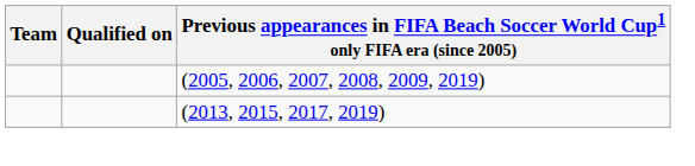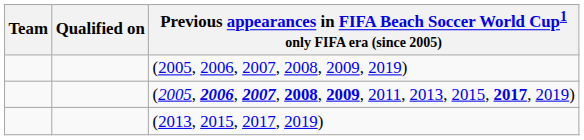 <table class="wikitable sortable">
 <tr>
 <th>Team</th>
 <th>Qualified on</th>
 <th data-sort-type="number">Previous <a href='#'>appearances</a> in <a href='#'>FIFA Beach Soccer World Cup</a><sup><strong><a href='#'>1</a></strong></sup><br><small>only FIFA era (since 2005)</small></th>
 </tr>
 <tr>
 <td></td>
 <td></td>
 <td> (<a href='#'>2005</a>, <a href='#'>2006</a>, <a href='#'>2007</a>, <a href='#'>2008</a>, <a href='#'>2009</a>, <a href='#'>2019</a>)</td>
 </tr>
 <tr>
 <td></td>
 <td></td>
+<td> (<em><a href='#'>2005</a></em>, <strong><em><a href='#'>2006</a></em></strong>, <strong><em><a href='#'>2007</a></em></strong>, <strong><a href='#'>2008</a></strong>, <strong><a href='#'>2009</a></strong>, <a href='#'>2011</a>, <a href='#'>2013</a>, <a href='#'>2015</a>, <strong><a href='#'>2017</a></strong>, <a href='#'>2019</a>)</td>
+</tr>
+<tr>
+<td></td>
+<td></td>
 <td> (<a href='#'>2013</a>, <a href='#'>2015</a>, <a href='#'>2017</a>, <a href='#'>2019</a>)</td>
 </tr>
 </table>
